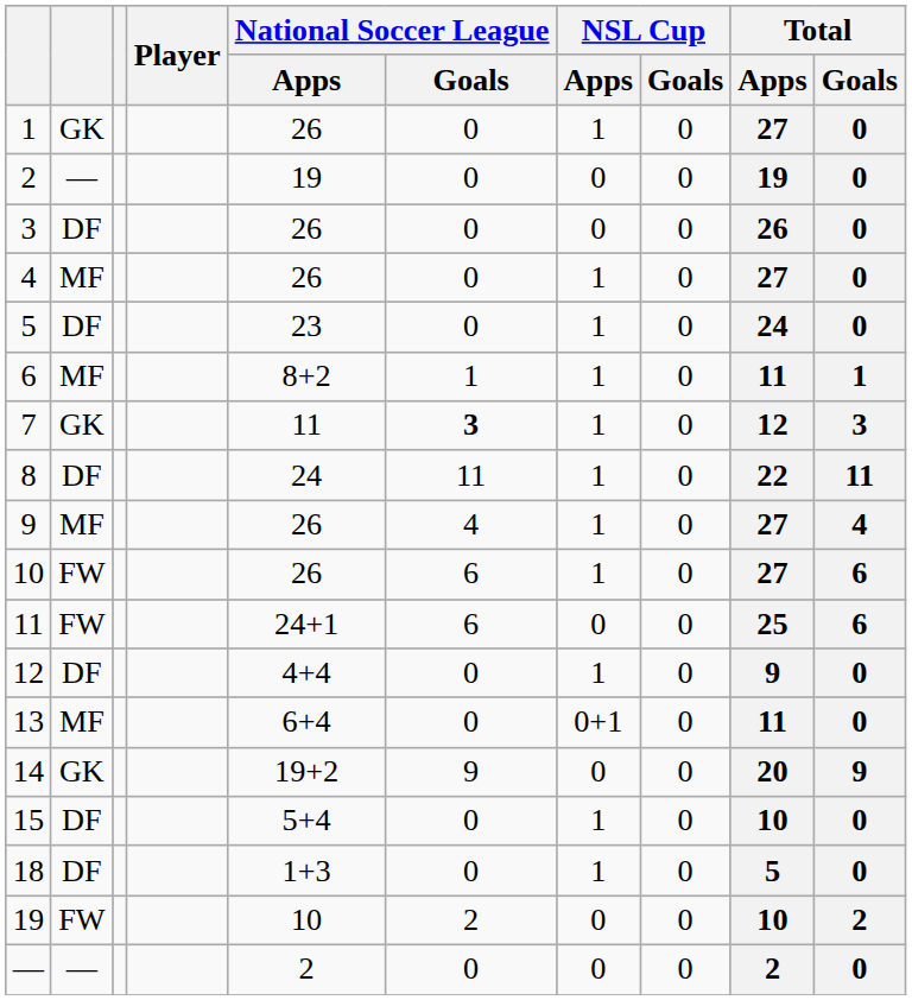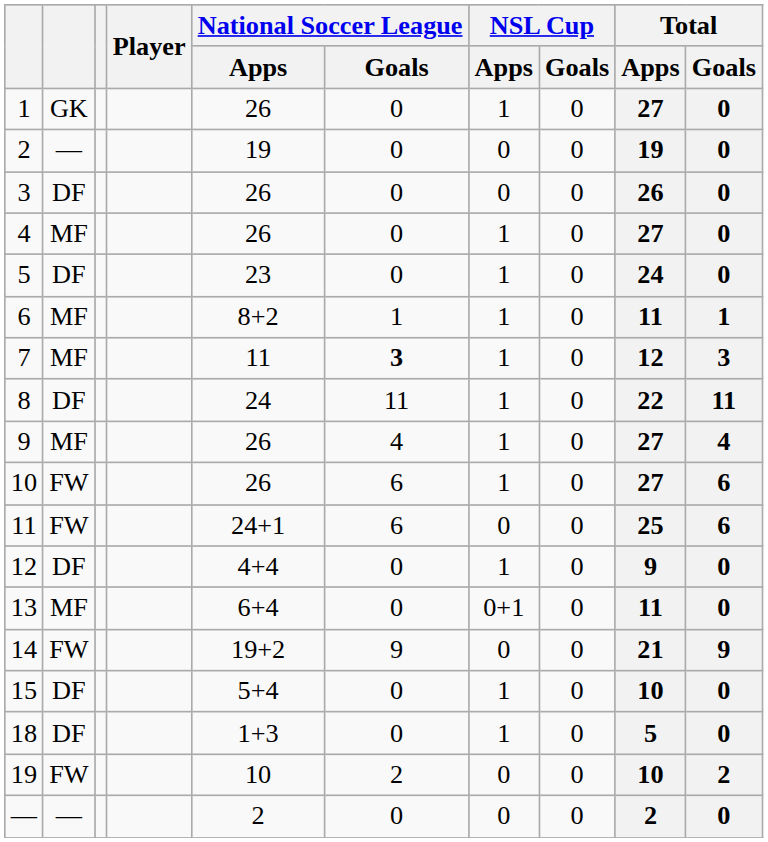 <table class="wikitable sortable" style="text-align:center">
 <tr>
 <th rowspan="2"></th>
 <th rowspan="2"></th>
 <th rowspan="2"></th>
 <th rowspan="2">Player</th>
 <th colspan="2"><a href='#'>National Soccer League</a></th>
 <th colspan="2"><a href='#'>NSL Cup</a></th>
 <th colspan="2">Total</th>
 </tr>
 <tr>
 <th>Apps</th>
 <th>Goals</th>
 <th>Apps</th>
 <th>Goals</th>
 <th>Apps</th>
 <th>Goals</th>
 </tr>
 <tr>
 <td>1</td>
 <td>GK</td>
 <td></td>
 <td align="left"><br></td>
 <td>26</td>
 <td>0<br></td>
 <td>1</td>
 <td>0<br></td>
 <th>27</th>
 <th>0</th>
 </tr>
 <tr>
 <td>2</td>
 <td>—</td>
 <td></td>
 <td align="left"><br></td>
 <td>19</td>
 <td>0<br></td>
 <td>0</td>
 <td>0<br></td>
 <th>19</th>
 <th>0</th>
 </tr>
 <tr>
 <td>3</td>
 <td>DF</td>
 <td></td>
 <td align="left"><br></td>
 <td>26</td>
 <td>0<br></td>
 <td>0</td>
 <td>0<br></td>
 <th>26</th>
 <th>0</th>
 </tr>
 <tr>
 <td>4</td>
 <td>MF</td>
 <td></td>
 <td align="left"><br></td>
 <td>26</td>
 <td>0<br></td>
 <td>1</td>
 <td>0<br></td>
 <th>27</th>
 <th>0</th>
 </tr>
 <tr>
 <td>5</td>
 <td>DF</td>
 <td></td>
 <td align="left"><br></td>
 <td>23</td>
 <td>0<br></td>
 <td>1</td>
 <td>0<br></td>
 <th>24</th>
 <th>0</th>
 </tr>
 <tr>
 <td>6</td>
 <td>MF</td>
 <td></td>
 <td align="left"><br></td>
 <td>8+2</td>
 <td>1<br></td>
 <td>1</td>
 <td>0<br></td>
 <th>11</th>
 <th>1</th>
 </tr>
 <tr>
 <td>7</td>
-<td>GK</td>
+<td>MF</td>
 <td></td>
 <td align="left"><br></td>
 <td>11</td>
 <td><strong>3<br></strong></td>
 <td>1</td>
 <td>0<br></td>
 <th>12</th>
 <th>3</th>
 </tr>
 <tr>
 <td>8</td>
 <td>DF</td>
 <td></td>
 <td align="left"><br></td>
 <td>24</td>
 <td>11<br></td>
 <td>1</td>
 <td>0<br></td>
 <th>22</th>
 <th>11</th>
 </tr>
 <tr>
 <td>9</td>
 <td>MF</td>
 <td></td>
 <td align="left"><br></td>
 <td>26</td>
 <td>4<br></td>
 <td>1</td>
 <td>0<br></td>
 <th>27</th>
 <th>4</th>
 </tr>
 <tr>
 <td>10</td>
 <td>FW</td>
 <td></td>
 <td align="left"><br></td>
 <td>26</td>
 <td>6<br></td>
 <td>1</td>
 <td>0<br></td>
 <th>27</th>
 <th>6</th>
 </tr>
 <tr>
 <td>11</td>
 <td>FW</td>
 <td></td>
 <td align="left"><br></td>
 <td>24+1</td>
 <td>6<br></td>
 <td>0</td>
 <td>0<br></td>
 <th>25</th>
 <th>6</th>
 </tr>
 <tr>
 <td>12</td>
 <td>DF</td>
 <td></td>
 <td align="left"><br></td>
 <td>4+4</td>
 <td>0<br></td>
 <td>1</td>
 <td>0<br></td>
 <th>9</th>
 <th>0</th>
 </tr>
 <tr>
 <td>13</td>
 <td>MF</td>
 <td></td>
 <td align="left"><br></td>
 <td>6+4</td>
 <td>0<br></td>
 <td>0+1</td>
 <td>0<br></td>
 <th>11</th>
 <th>0</th>
 </tr>
 <tr>
 <td>14</td>
-<td>GK</td>
+<td>FW</td>
 <td></td>
 <td align="left"><br></td>
 <td>19+2</td>
 <td>9<br></td>
 <td>0</td>
 <td>0<br></td>
-<th>20</th>
+<th>21</th>
 <th>9</th>
 </tr>
 <tr>
 <td>15</td>
 <td>DF</td>
 <td></td>
 <td align="left"><br></td>
 <td>5+4</td>
 <td>0<br></td>
 <td>1</td>
 <td>0<br></td>
 <th>10</th>
 <th>0</th>
 </tr>
 <tr>
 <td>18</td>
 <td>DF</td>
 <td></td>
 <td align="left"><br></td>
 <td>1+3</td>
 <td>0<br></td>
 <td>1</td>
 <td>0<br></td>
 <th>5</th>
 <th>0</th>
 </tr>
 <tr>
 <td>19</td>
 <td>FW</td>
 <td></td>
 <td align="left"><br></td>
 <td>10</td>
 <td>2<br></td>
 <td>0</td>
 <td>0<br></td>
 <th>10</th>
 <th>2</th>
 </tr>
 <tr>
 <td>—</td>
 <td>—</td>
 <td></td>
 <td align="left"><br></td>
 <td>2</td>
 <td>0<br></td>
 <td>0</td>
 <td>0<br></td>
 <th>2</th>
 <th>0</th>
 </tr>
 </table>
